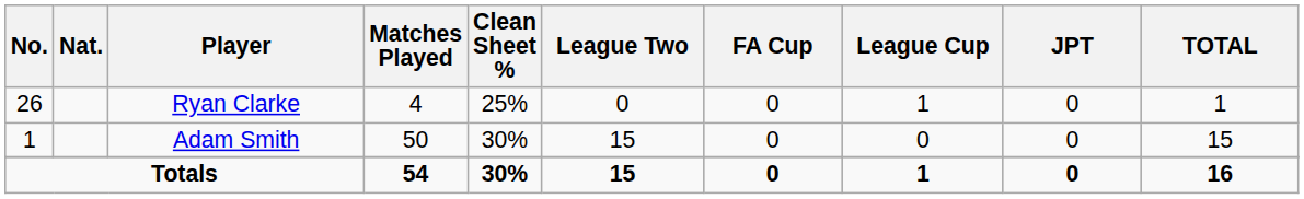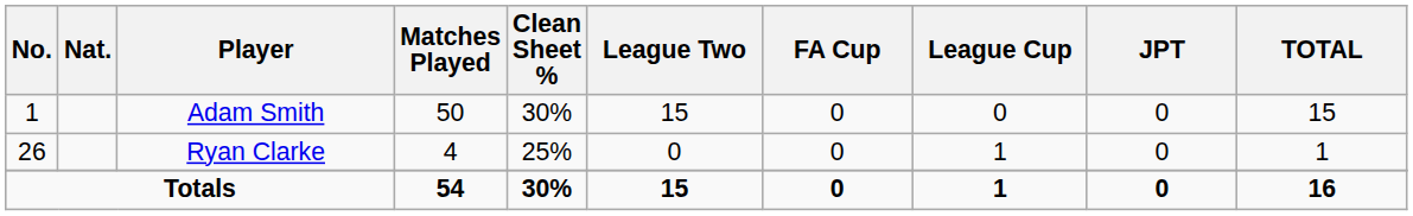 <table class="wikitable sortable alternance"  style="font-size:85%; text-align:center; line-height:14px; width:60%;">
 <tr>
 <th width=10>No.</th>
 <th width=10>Nat.</th>
 <th scope="col" style="width:300px;">Player</th>
 <th>Matches Played</th>
 <th>Clean Sheet %</th>
 <th width=150>League Two</th>
 <th width=150>FA Cup</th>
 <th width=150>League Cup</th>
 <th width=150>JPT</th>
 <th width=150>TOTAL</th>
 </tr>
 <tr>
+<td>1</td>
+<td></td>
+<td><a href='#'>Adam Smith</a></td>
+<td>50</td>
+<td>30%</td>
+<td>15</td>
+<td>0</td>
+<td>0</td>
+<td>0</td>
+<td>15</td>
+</tr>
+<tr>
 <td>26</td>
 <td></td>
 <td><a href='#'>Ryan Clarke</a></td>
 <td>4</td>
 <td>25%</td>
 <td>0</td>
 <td>0</td>
 <td>1</td>
 <td>0</td>
 <td>1</td>
-</tr>
-<tr>
-<td>1</td>
-<td></td>
-<td><a href='#'>Adam Smith</a></td>
-<td>50</td>
-<td>30%</td>
-<td>15</td>
-<td>0</td>
-<td>0</td>
-<td>0</td>
-<td>15</td>
 </tr>
 <tr>
 </tr>
 <tr class="sortbottom">
 <td colspan="3"><strong>Totals</strong></td>
 <td><strong>54</strong></td>
 <td><strong>30%</strong></td>
 <td><strong>15</strong></td>
 <td><strong>0</strong></td>
 <td><strong>1</strong></td>
 <td><strong>0</strong></td>
 <td><strong>16</strong></td>
 </tr>
 </table>
